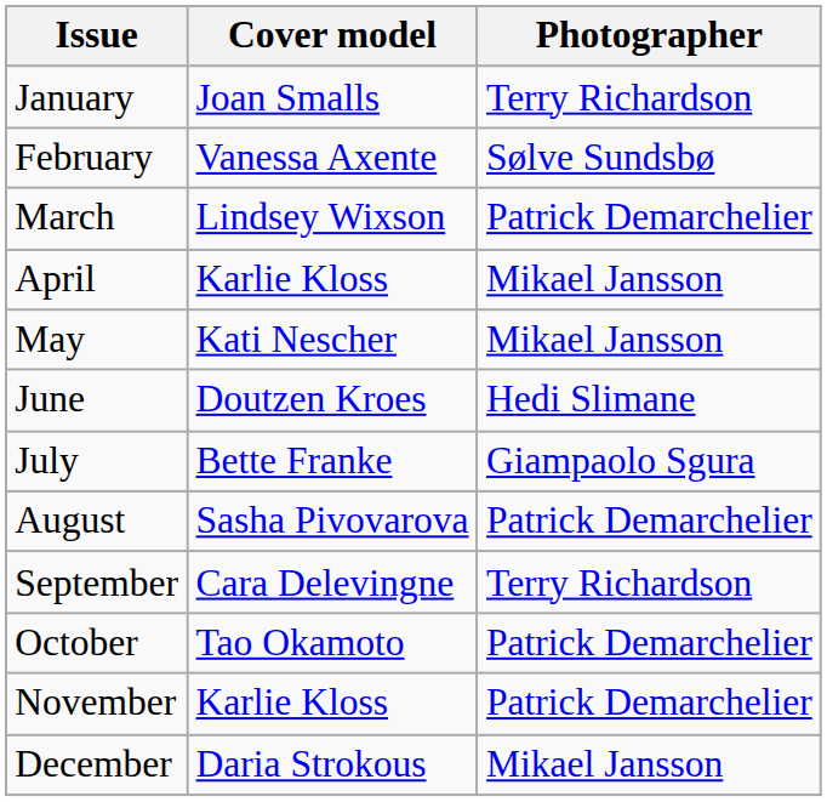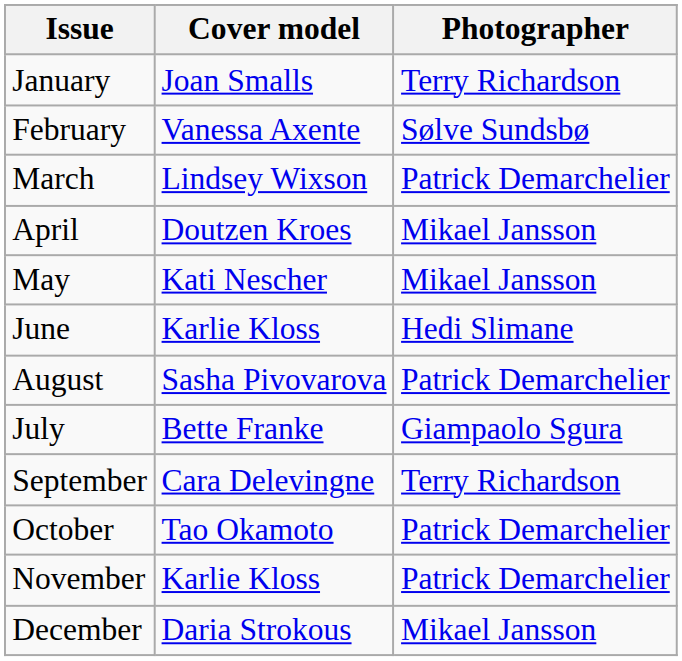 <table class="sortable wikitable">
 <tr>
 <th>Issue</th>
 <th>Cover model</th>
 <th>Photographer</th>
 </tr>
 <tr>
 <td>January</td>
 <td><a href='#'>Joan Smalls</a></td>
 <td><a href='#'>Terry Richardson</a></td>
 </tr>
 <tr>
 <td>February</td>
 <td><a href='#'>Vanessa Axente</a></td>
 <td><a href='#'>Sølve Sundsbø</a></td>
 </tr>
 <tr>
 <td>March</td>
 <td><a href='#'>Lindsey Wixson</a></td>
 <td><a href='#'>Patrick Demarchelier</a></td>
 </tr>
 <tr>
 <td>April</td>
-<td><a href='#'>Karlie Kloss</a></td>
+<td><a href='#'>Doutzen Kroes</a></td>
 <td><a href='#'>Mikael Jansson</a></td>
 </tr>
 <tr>
 <td>May</td>
 <td><a href='#'>Kati Nescher</a></td>
 <td><a href='#'>Mikael Jansson</a></td>
 </tr>
 <tr>
 <td>June</td>
-<td><a href='#'>Doutzen Kroes</a></td>
+<td><a href='#'>Karlie Kloss</a></td>
 <td><a href='#'>Hedi Slimane</a></td>
+</tr>
+<tr>
+<td>August</td>
+<td><a href='#'>Sasha Pivovarova</a></td>
+<td><a href='#'>Patrick Demarchelier</a></td>
 </tr>
 <tr>
 <td>July</td>
 <td><a href='#'>Bette Franke</a></td>
 <td><a href='#'>Giampaolo Sgura</a></td>
-</tr>
-<tr>
-<td>August</td>
-<td><a href='#'>Sasha Pivovarova</a></td>
-<td><a href='#'>Patrick Demarchelier</a></td>
 </tr>
 <tr>
 <td>September</td>
 <td><a href='#'>Cara Delevingne</a></td>
 <td><a href='#'>Terry Richardson</a></td>
 </tr>
 <tr>
 <td>October</td>
 <td><a href='#'>Tao Okamoto</a></td>
 <td><a href='#'>Patrick Demarchelier</a></td>
 </tr>
 <tr>
 <td>November</td>
 <td><a href='#'>Karlie Kloss</a></td>
 <td><a href='#'>Patrick Demarchelier</a></td>
 </tr>
 <tr>
 <td>December</td>
 <td><a href='#'>Daria Strokous</a></td>
 <td><a href='#'>Mikael Jansson</a></td>
 </tr>
 </table>
